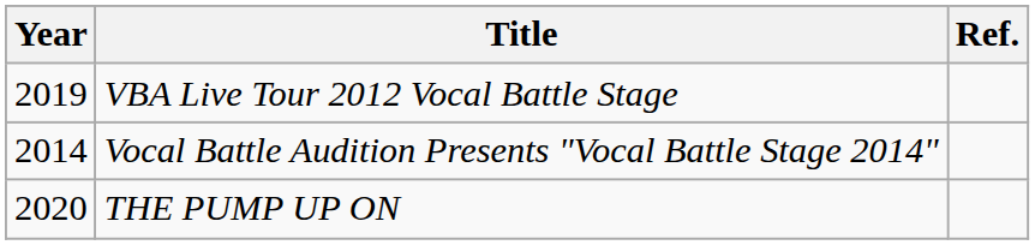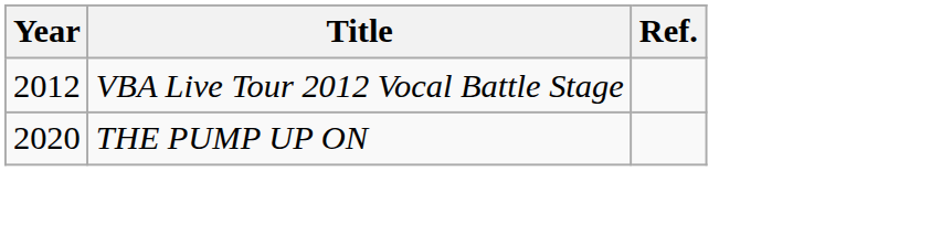 <table class="wikitable">
 <tr>
 <th>Year</th>
 <th>Title</th>
 <th>Ref.</th>
 </tr>
 <tr>
-<td>2019</td>
+<td>2012</td>
 <td><em>VBA Live Tour 2012 Vocal Battle Stage</em></td>
-<td></td>
-</tr>
-<tr>
-<td>2014</td>
-<td><em>Vocal Battle Audition Presents "Vocal Battle Stage 2014"</em></td>
 <td></td>
 </tr>
 <tr>
 <td>2020</td>
 <td><em>THE PUMP UP ON</em></td>
 <td></td>
 </tr>
 </table>
